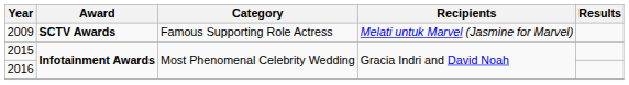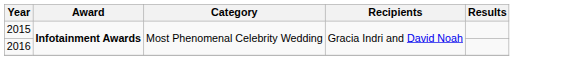 <table class="wikitable">
 <tr>
 <th>Year</th>
 <th>Award</th>
 <th>Category</th>
 <th>Recipients</th>
 <th>Results</th>
-</tr>
-<tr>
-<td>2009</td>
-<td><strong>SCTV Awards</strong></td>
-<td>Famous Supporting Role Actress</td>
-<td><em><a href='#'>Melati untuk Marvel</a> (Jasmine for Marvel)</em></td>
-<td></td>
 </tr>
 <tr>
 <td>2015</td>
 <td rowspan= "2"><strong>Infotainment Awards</strong></td>
 <td rowspan= "2">Most Phenomenal Celebrity Wedding</td>
 <td rowspan= "2">Gracia Indri and <a href='#'>David Noah</a></td>
 <td></td>
 </tr>
 <tr>
 <td>2016</td>
 <td></td>
 </tr>
 <tr>
 </tr>
 </table>
